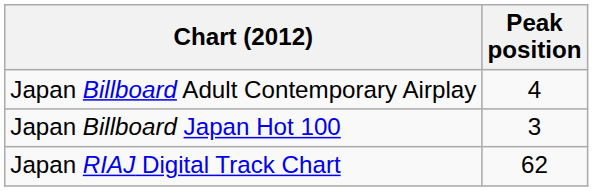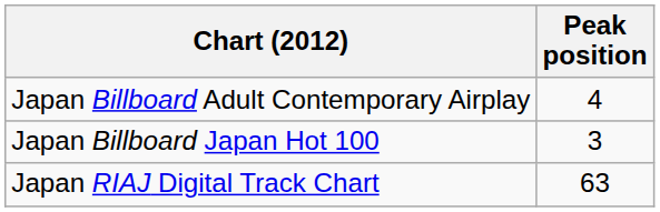 <table class="wikitable sortable">
 <tr>
 <th>Chart (2012)</th>
 <th>Peak<br>position</th>
 </tr>
 <tr>
 <td>Japan <em><a href='#'>Billboard</a></em> Adult Contemporary Airplay</td>
 <td align="center">4</td>
 </tr>
 <tr>
 <td>Japan <em>Billboard</em> <a href='#'>Japan Hot 100</a></td>
 <td align="center">3</td>
 </tr>
 <tr>
 <td>Japan <a href='#'><em>RIAJ</em> Digital Track Chart</a></td>
-<td align="center">62</td>
+<td align="center">63</td>
 </tr>
 </table>
